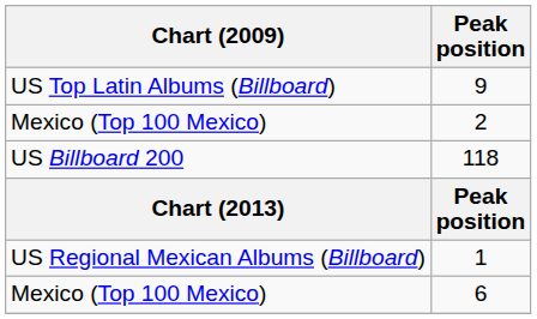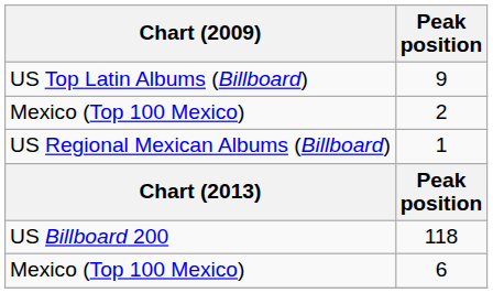 <table class="wikitable sortable">
 <tr>
 <th>Chart (2009)</th>
 <th>Peak<br>position</th>
 </tr>
 <tr>
 <td>US <a href='#'>Top Latin Albums</a> (<em><a href='#'>Billboard</a></em>) </td>
 <td style="text-align:center;">9</td>
 </tr>
 <tr>
 <td>Mexico (<a href='#'>Top 100 Mexico</a>)</td>
 <td style="text-align:center;">2</td>
 </tr>
 <tr>
-<td>US <a href='#'><em>Billboard</em> 200</a></td>
-<td style="text-align:center;">118</td>
+<td>US <a href='#'>Regional Mexican Albums</a> (<em><a href='#'>Billboard</a></em>)</td>
+<td style="text-align:center;">1</td>
 </tr>
 <tr>
 <th>Chart (2013)</th>
 <th>Peak<br>position</th>
 </tr>
 <tr>
-<td>US <a href='#'>Regional Mexican Albums</a> (<em><a href='#'>Billboard</a></em>)</td>
-<td style="text-align:center;">1</td>
+<td>US <a href='#'><em>Billboard</em> 200</a></td>
+<td style="text-align:center;">118</td>
 </tr>
 <tr>
 <td>Mexico (<a href='#'>Top 100 Mexico</a>)</td>
 <td style="text-align:center;">6</td>
 </tr>
 <tr>
 </tr>
 </table>
